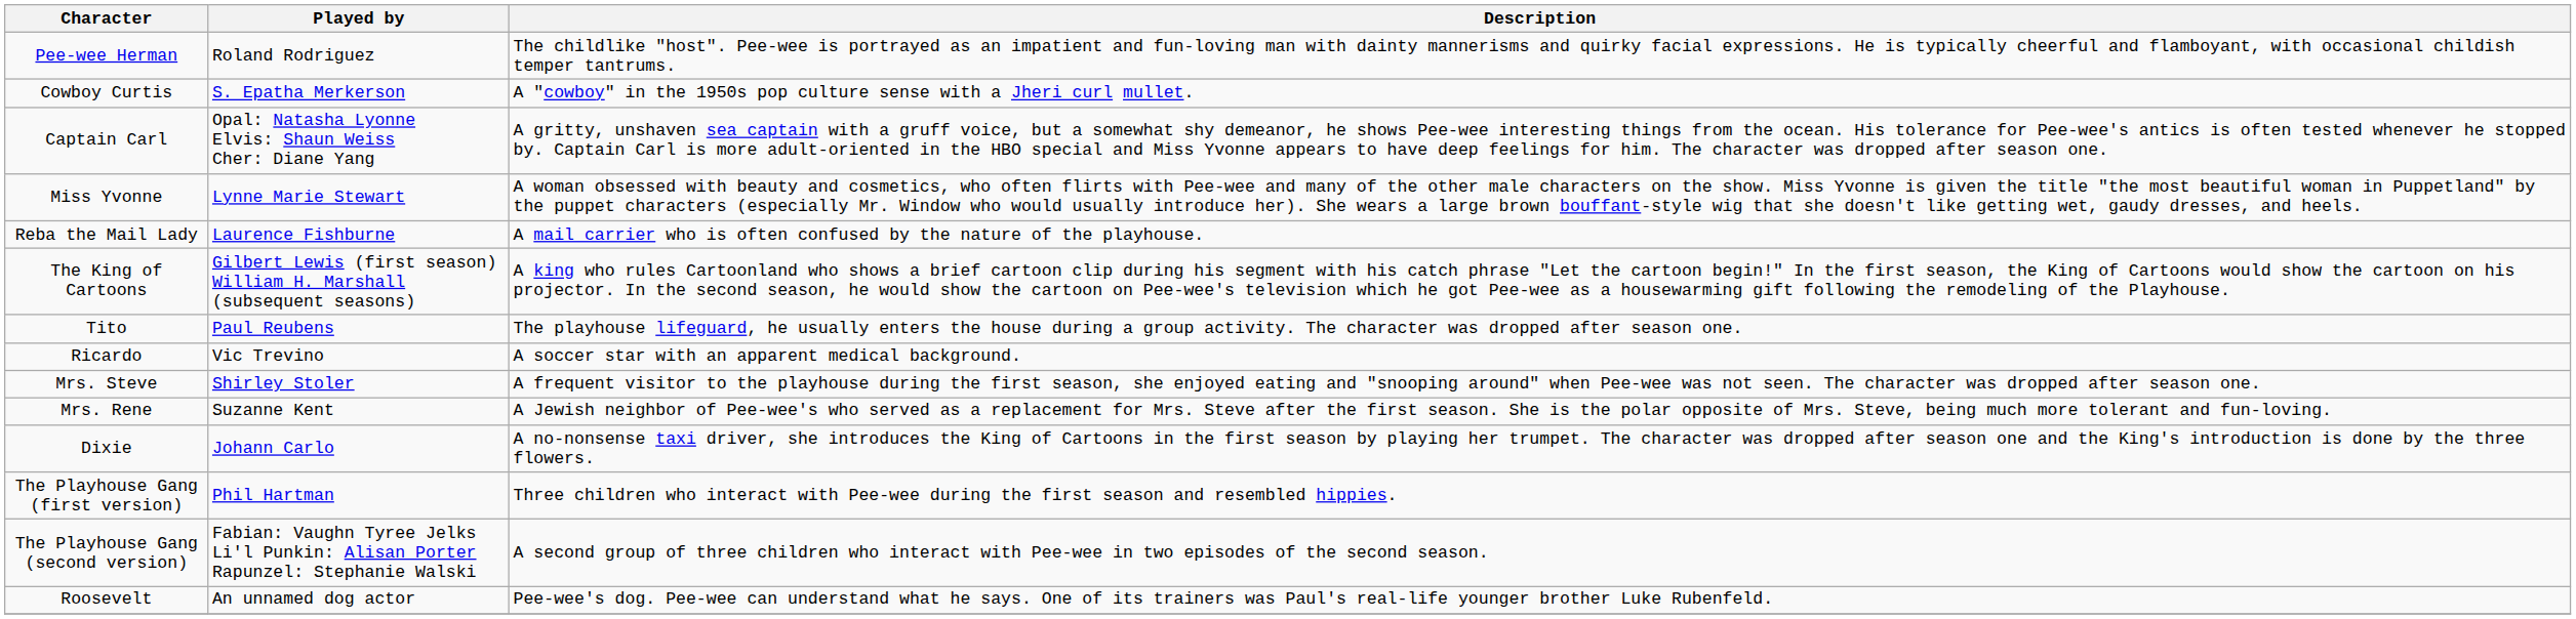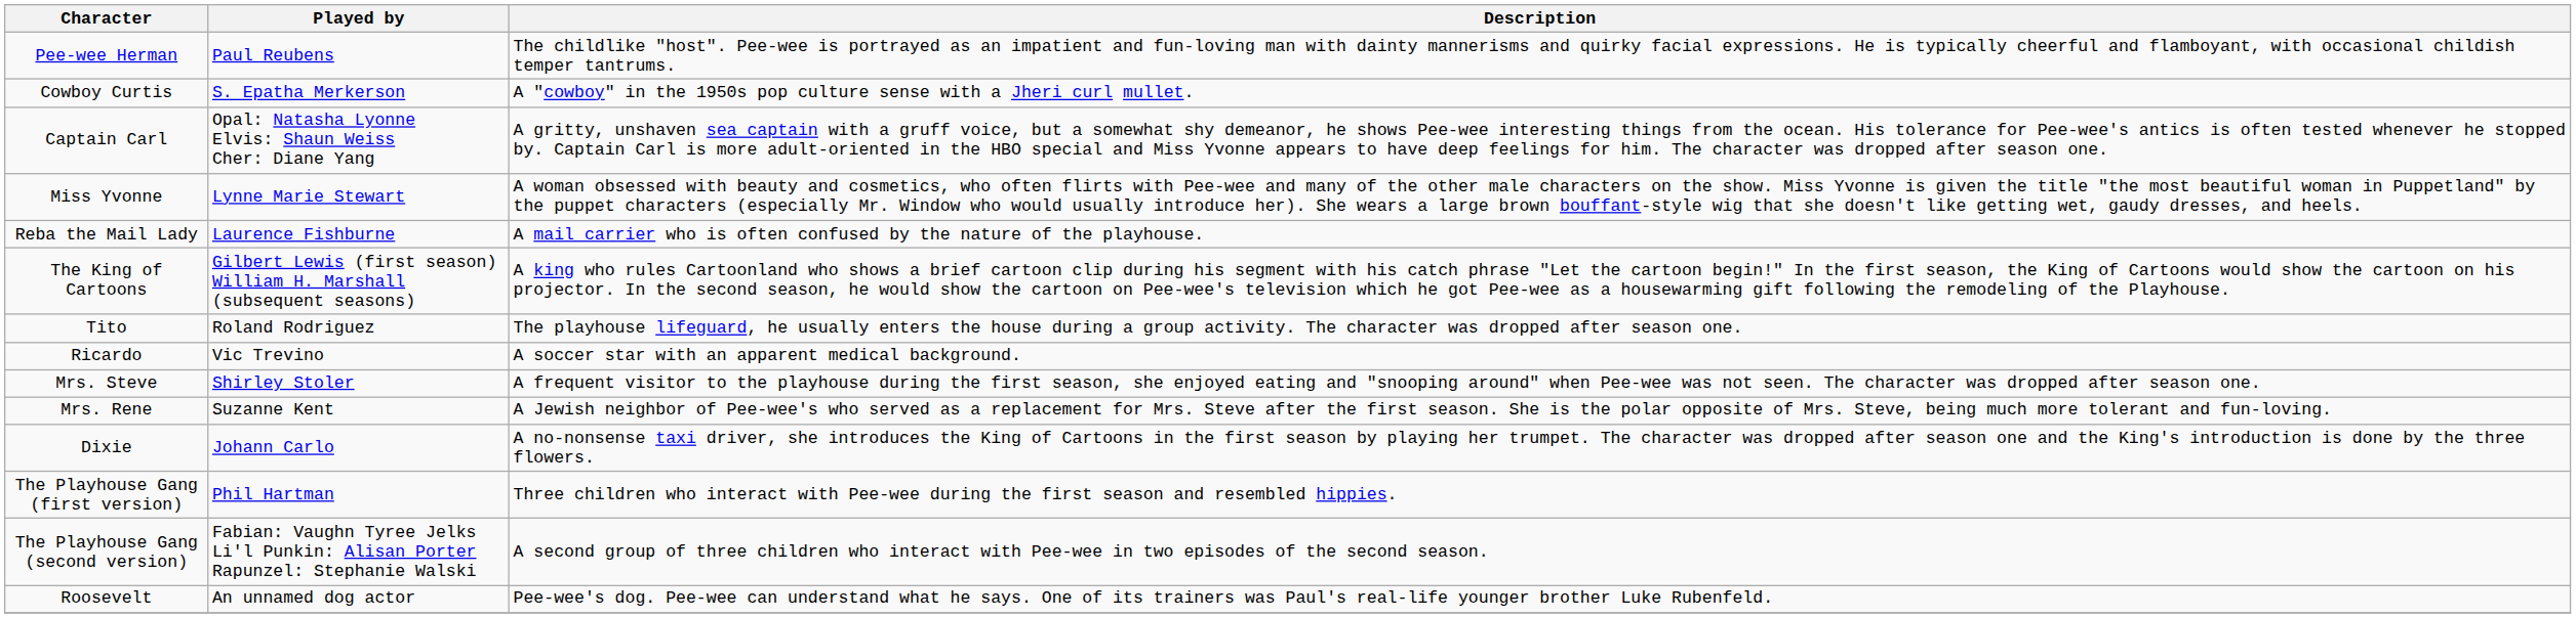 <table class="wikitable sortable">
 <tr>
 <th width="150px">Character</th>
 <th width="225px">Played by</th>
 <th>Description</th>
 </tr>
 <tr>
 <td align="center"><a href='#'>Pee-wee Herman</a></td>
-<td>Roland Rodriguez</td>
+<td><a href='#'>Paul Reubens</a></td>
 <td>The childlike "host". Pee-wee is portrayed as an impatient and fun-loving man with dainty mannerisms and quirky facial expressions. He is typically cheerful and flamboyant, with occasional childish temper tantrums.</td>
 </tr>
 <tr>
 <td align="center">Cowboy Curtis</td>
 <td><a href='#'>S. Epatha Merkerson</a></td>
 <td>A "<a href='#'>cowboy</a>" in the 1950s pop culture sense with a <a href='#'>Jheri curl</a> <a href='#'>mullet</a>.</td>
 </tr>
 <tr>
 <td align="center">Captain Carl</td>
 <td>Opal: <a href='#'>Natasha Lyonne</a><br>Elvis: <a href='#'>Shaun Weiss</a><br>Cher: Diane Yang</td>
 <td>A gritty, unshaven <a href='#'>sea captain</a> with a gruff voice, but a somewhat shy demeanor, he shows Pee-wee interesting things from the ocean. His tolerance for Pee-wee's antics is often tested whenever he stopped by. Captain Carl is more adult-oriented in the HBO special and Miss Yvonne appears to have deep feelings for him. The character was dropped after season one.</td>
 </tr>
 <tr>
 <td align="center">Miss Yvonne</td>
 <td><a href='#'>Lynne Marie Stewart</a></td>
 <td>A woman obsessed with beauty and cosmetics, who often flirts with Pee-wee and many of the other male characters on the show. Miss Yvonne is given the title "the most beautiful woman in Puppetland" by the puppet characters (especially Mr. Window who would usually introduce her). She wears a large brown <a href='#'>bouffant</a>-style wig that she doesn't like getting wet, gaudy dresses, and heels.</td>
 </tr>
 <tr>
 <td align="center">Reba the Mail Lady</td>
 <td><a href='#'>Laurence Fishburne</a></td>
 <td>A <a href='#'>mail carrier</a> who is often confused by the nature of the playhouse.</td>
 </tr>
 <tr>
 <td align="center">The King of Cartoons</td>
 <td><a href='#'>Gilbert Lewis</a> (first season)<br><a href='#'>William H. Marshall</a> (subsequent seasons)</td>
 <td>A <a href='#'>king</a> who rules Cartoonland who shows a brief cartoon clip during his segment with his catch phrase "Let the cartoon begin!" In the first season, the King of Cartoons would show the cartoon on his projector. In the second season, he would show the cartoon on Pee-wee's television which he got Pee-wee as a housewarming gift following the remodeling of the Playhouse.</td>
 </tr>
 <tr>
 <td align="center">Tito</td>
-<td><a href='#'>Paul Reubens</a></td>
+<td>Roland Rodriguez</td>
 <td>The playhouse <a href='#'>lifeguard</a>, he usually enters the house during a group activity. The character was dropped after season one.</td>
 </tr>
 <tr>
 <td align="center">Ricardo</td>
 <td>Vic Trevino</td>
 <td>A soccer star with an apparent medical background.</td>
 </tr>
 <tr>
 <td align="center">Mrs. Steve</td>
 <td><a href='#'>Shirley Stoler</a></td>
 <td>A frequent visitor to the playhouse during the first season, she enjoyed eating and "snooping around" when Pee-wee was not seen. The character was dropped after season one.</td>
 </tr>
 <tr>
 <td align="center">Mrs. Rene</td>
 <td>Suzanne Kent</td>
 <td>A Jewish neighbor of Pee-wee's who served as a replacement for Mrs. Steve after the first season. She is the polar opposite of Mrs. Steve, being much more tolerant and fun-loving.</td>
 </tr>
 <tr>
 <td align="center">Dixie</td>
 <td><a href='#'>Johann Carlo</a></td>
 <td>A no-nonsense <a href='#'>taxi</a> driver, she introduces the King of Cartoons in the first season by playing her trumpet. The character was dropped after season one and the King's introduction is done by the three flowers.</td>
 </tr>
 <tr>
 <td align="center">The Playhouse Gang (first version)</td>
 <td><a href='#'>Phil Hartman</a></td>
 <td>Three children who interact with Pee-wee during the first season and resembled <a href='#'>hippies</a>.</td>
 </tr>
 <tr>
 <td align="center">The Playhouse Gang (second version)</td>
 <td>Fabian: Vaughn Tyree Jelks<br>Li'l Punkin: <a href='#'>Alisan Porter</a><br>Rapunzel: Stephanie Walski</td>
 <td>A second group of three children who interact with Pee-wee in two episodes of the second season.</td>
 </tr>
 <tr>
 <td align="center">Roosevelt</td>
 <td>An unnamed dog actor</td>
 <td>Pee-wee's dog. Pee-wee can understand what he says. One of its trainers was Paul's real-life younger brother Luke Rubenfeld.</td>
 </tr>
 <tr>
 </tr>
 </table>
